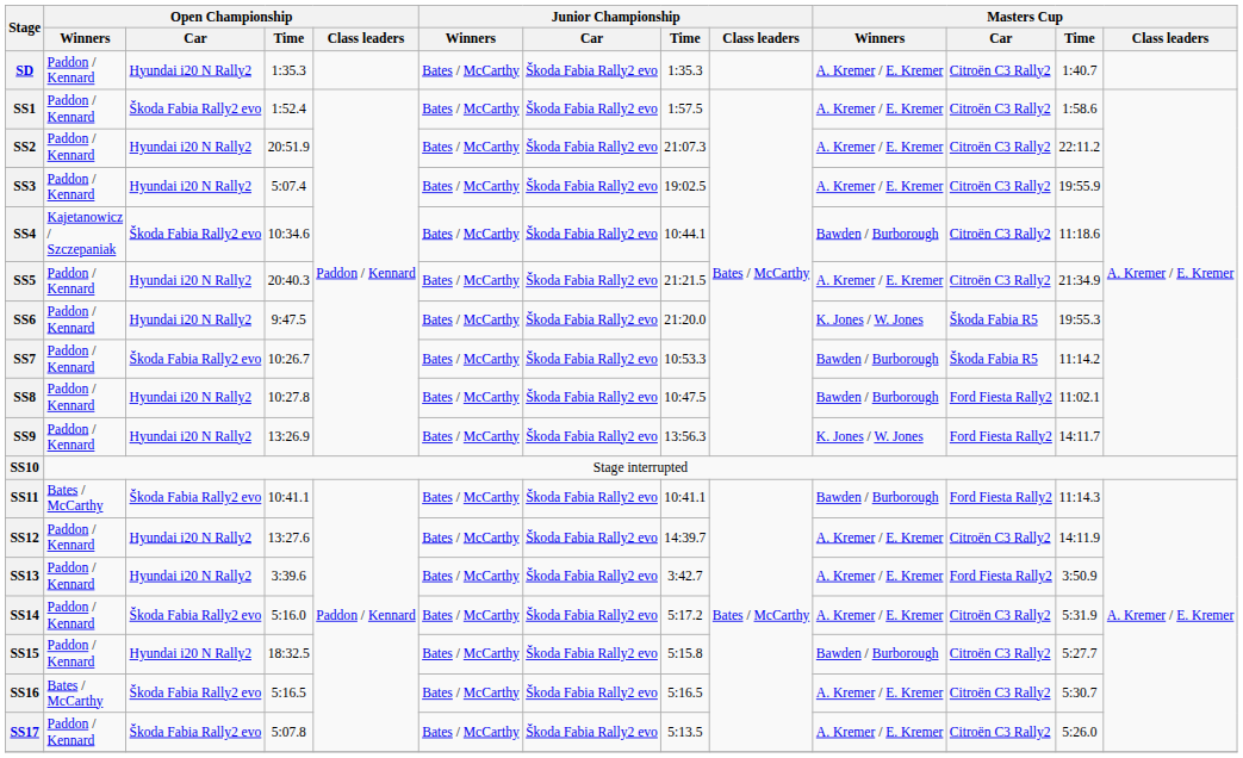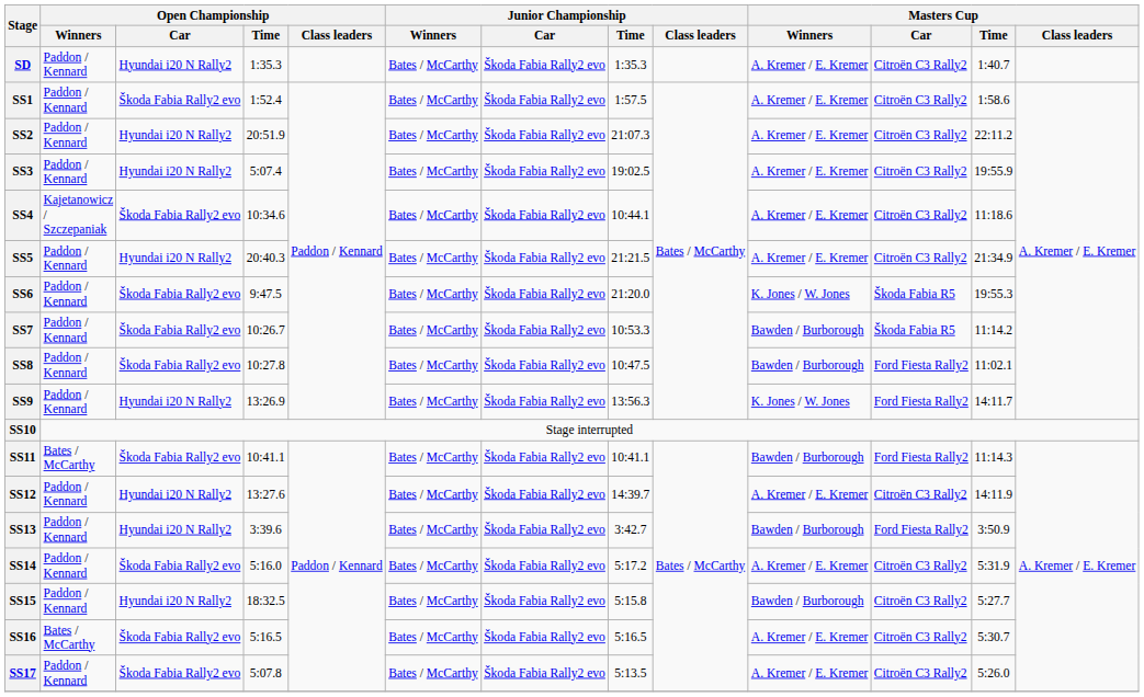 <table class="wikitable" style="font-size:85%">
 <tr>
 <th rowspan="2">Stage</th>
 <th colspan="4">Open Championship</th>
 <th colspan="4">Junior Championship</th>
 <th colspan="4">Masters Cup</th>
 </tr>
 <tr>
 <th>Winners</th>
 <th>Car</th>
 <th>Time</th>
 <th>Class leaders</th>
 <th>Winners</th>
 <th>Car</th>
 <th>Time</th>
 <th>Class leaders</th>
 <th>Winners</th>
 <th>Car</th>
 <th>Time</th>
 <th>Class leaders</th>
 </tr>
 <tr>
 <th><a href='#'>SD</a></th>
 <td><a href='#'>Paddon</a> / <a href='#'>Kennard</a></td>
 <td><a href='#'>Hyundai i20 N Rally2</a></td>
 <td align="center">1:35.3</td>
 <td></td>
 <td nowrap><a href='#'>Bates</a> / <a href='#'>McCarthy</a></td>
 <td nowrap><a href='#'>Škoda Fabia Rally2 evo</a></td>
 <td align="center">1:35.3</td>
 <td></td>
 <td nowrap><a href='#'>A. Kremer</a> / <a href='#'>E. Kremer</a></td>
 <td nowrap><a href='#'>Citroën C3 Rally2</a></td>
 <td align="center">1:40.7</td>
 <td></td>
 </tr>
 <tr>
 <th>SS1</th>
 <td><a href='#'>Paddon</a> / <a href='#'>Kennard</a></td>
 <td nowrap><a href='#'>Škoda Fabia Rally2 evo</a></td>
 <td align="center">1:52.4</td>
 <td rowspan="9" nowrap><a href='#'>Paddon</a> / <a href='#'>Kennard</a></td>
 <td><a href='#'>Bates</a> / <a href='#'>McCarthy</a></td>
 <td><a href='#'>Škoda Fabia Rally2 evo</a></td>
 <td align="center">1:57.5</td>
 <td rowspan="9" nowrap><a href='#'>Bates</a> / <a href='#'>McCarthy</a></td>
 <td><a href='#'>A. Kremer</a> / <a href='#'>E. Kremer</a></td>
 <td><a href='#'>Citroën C3 Rally2</a></td>
 <td align="center">1:58.6</td>
 <td rowspan="9" nowrap><a href='#'>A. Kremer</a> / <a href='#'>E. Kremer</a></td>
 </tr>
 <tr>
 <th>SS2</th>
 <td><a href='#'>Paddon</a> / <a href='#'>Kennard</a></td>
 <td><a href='#'>Hyundai i20 N Rally2</a></td>
 <td align="center">20:51.9</td>
 <td><a href='#'>Bates</a> / <a href='#'>McCarthy</a></td>
 <td><a href='#'>Škoda Fabia Rally2 evo</a></td>
 <td align="center">21:07.3</td>
 <td><a href='#'>A. Kremer</a> / <a href='#'>E. Kremer</a></td>
 <td><a href='#'>Citroën C3 Rally2</a></td>
 <td align="center">22:11.2</td>
 </tr>
 <tr>
 <th>SS3</th>
 <td><a href='#'>Paddon</a> / <a href='#'>Kennard</a></td>
 <td><a href='#'>Hyundai i20 N Rally2</a></td>
 <td align="center">5:07.4</td>
 <td><a href='#'>Bates</a> / <a href='#'>McCarthy</a></td>
 <td><a href='#'>Škoda Fabia Rally2 evo</a></td>
 <td align="center">19:02.5</td>
 <td><a href='#'>A. Kremer</a> / <a href='#'>E. Kremer</a></td>
 <td><a href='#'>Citroën C3 Rally2</a></td>
 <td align="center">19:55.9</td>
 </tr>
 <tr>
 <th>SS4</th>
 <td><a href='#'>Kajetanowicz</a> / <a href='#'>Szczepaniak</a></td>
 <td><a href='#'>Škoda Fabia Rally2 evo</a></td>
 <td align="center">10:34.6</td>
 <td><a href='#'>Bates</a> / <a href='#'>McCarthy</a></td>
 <td><a href='#'>Škoda Fabia Rally2 evo</a></td>
 <td align="center">10:44.1</td>
-<td><a href='#'>Bawden</a> / <a href='#'>Burborough</a></td>
+<td><a href='#'>A. Kremer</a> / <a href='#'>E. Kremer</a></td>
 <td><a href='#'>Citroën C3 Rally2</a></td>
 <td align="center">11:18.6</td>
 </tr>
 <tr>
 <th>SS5</th>
 <td><a href='#'>Paddon</a> / <a href='#'>Kennard</a></td>
 <td><a href='#'>Hyundai i20 N Rally2</a></td>
 <td align="center">20:40.3</td>
 <td><a href='#'>Bates</a> / <a href='#'>McCarthy</a></td>
 <td><a href='#'>Škoda Fabia Rally2 evo</a></td>
 <td align="center">21:21.5</td>
 <td><a href='#'>A. Kremer</a> / <a href='#'>E. Kremer</a></td>
 <td><a href='#'>Citroën C3 Rally2</a></td>
 <td align="center">21:34.9</td>
 </tr>
 <tr>
 <th>SS6</th>
 <td><a href='#'>Paddon</a> / <a href='#'>Kennard</a></td>
-<td><a href='#'>Hyundai i20 N Rally2</a></td>
+<td><a href='#'>Škoda Fabia Rally2 evo</a></td>
 <td align="center">9:47.5</td>
 <td><a href='#'>Bates</a> / <a href='#'>McCarthy</a></td>
 <td><a href='#'>Škoda Fabia Rally2 evo</a></td>
 <td align="center">21:20.0</td>
 <td><a href='#'>K. Jones</a> / <a href='#'>W. Jones</a></td>
 <td><a href='#'>Škoda Fabia R5</a></td>
 <td align="center">19:55.3</td>
 </tr>
 <tr>
 <th>SS7</th>
 <td><a href='#'>Paddon</a> / <a href='#'>Kennard</a></td>
 <td nowrap><a href='#'>Škoda Fabia Rally2 evo</a></td>
 <td align="center">10:26.7</td>
 <td><a href='#'>Bates</a> / <a href='#'>McCarthy</a></td>
 <td><a href='#'>Škoda Fabia Rally2 evo</a></td>
 <td align="center">10:53.3</td>
 <td><a href='#'>Bawden</a> / <a href='#'>Burborough</a></td>
 <td><a href='#'>Škoda Fabia R5</a></td>
 <td align="center">11:14.2</td>
 </tr>
 <tr>
 <th>SS8</th>
 <td><a href='#'>Paddon</a> / <a href='#'>Kennard</a></td>
-<td><a href='#'>Hyundai i20 N Rally2</a></td>
+<td><a href='#'>Škoda Fabia Rally2 evo</a></td>
 <td align="center">10:27.8</td>
 <td><a href='#'>Bates</a> / <a href='#'>McCarthy</a></td>
 <td><a href='#'>Škoda Fabia Rally2 evo</a></td>
 <td align="center">10:47.5</td>
 <td><a href='#'>Bawden</a> / <a href='#'>Burborough</a></td>
 <td nowrap><a href='#'>Ford Fiesta Rally2</a></td>
 <td align="center">11:02.1</td>
 </tr>
 <tr>
 <th>SS9</th>
 <td><a href='#'>Paddon</a> / <a href='#'>Kennard</a></td>
 <td><a href='#'>Hyundai i20 N Rally2</a></td>
 <td align="center">13:26.9</td>
 <td><a href='#'>Bates</a> / <a href='#'>McCarthy</a></td>
 <td><a href='#'>Škoda Fabia Rally2 evo</a></td>
 <td align="center">13:56.3</td>
 <td><a href='#'>K. Jones</a> / <a href='#'>W. Jones</a></td>
 <td><a href='#'>Ford Fiesta Rally2</a></td>
 <td align="center">14:11.7</td>
 </tr>
 <tr>
 <th>SS10</th>
 <td colspan="12" align="center">Stage interrupted</td>
 </tr>
 <tr>
 <th>SS11</th>
 <td><a href='#'>Bates</a> / <a href='#'>McCarthy</a></td>
 <td><a href='#'>Škoda Fabia Rally2 evo</a></td>
 <td align="center">10:41.1</td>
 <td rowspan=7><a href='#'>Paddon</a> / <a href='#'>Kennard</a></td>
 <td><a href='#'>Bates</a> / <a href='#'>McCarthy</a></td>
 <td><a href='#'>Škoda Fabia Rally2 evo</a></td>
 <td align="center">10:41.1</td>
 <td rowspan=7><a href='#'>Bates</a> / <a href='#'>McCarthy</a></td>
 <td><a href='#'>Bawden</a> / <a href='#'>Burborough</a></td>
 <td><a href='#'>Ford Fiesta Rally2</a></td>
 <td align="center">11:14.3</td>
 <td rowspan="7"><a href='#'>A. Kremer</a> / <a href='#'>E. Kremer</a></td>
 </tr>
 <tr>
 <th>SS12</th>
 <td><a href='#'>Paddon</a> / <a href='#'>Kennard</a></td>
 <td><a href='#'>Hyundai i20 N Rally2</a></td>
 <td align="center">13:27.6</td>
 <td><a href='#'>Bates</a> / <a href='#'>McCarthy</a></td>
 <td><a href='#'>Škoda Fabia Rally2 evo</a></td>
 <td align="center">14:39.7</td>
 <td><a href='#'>A. Kremer</a> / <a href='#'>E. Kremer</a></td>
 <td><a href='#'>Citroën C3 Rally2</a></td>
 <td align="center">14:11.9</td>
 </tr>
 <tr>
 <th>SS13</th>
 <td><a href='#'>Paddon</a> / <a href='#'>Kennard</a></td>
 <td><a href='#'>Hyundai i20 N Rally2</a></td>
 <td align="center">3:39.6</td>
 <td><a href='#'>Bates</a> / <a href='#'>McCarthy</a></td>
 <td><a href='#'>Škoda Fabia Rally2 evo</a></td>
 <td align="center">3:42.7</td>
-<td><a href='#'>A. Kremer</a> / <a href='#'>E. Kremer</a></td>
+<td><a href='#'>Bawden</a> / <a href='#'>Burborough</a></td>
 <td><a href='#'>Ford Fiesta Rally2</a></td>
 <td align="center">3:50.9</td>
 </tr>
 <tr>
 <th>SS14</th>
 <td><a href='#'>Paddon</a> / <a href='#'>Kennard</a></td>
 <td nowrap><a href='#'>Škoda Fabia Rally2 evo</a></td>
 <td align="center">5:16.0</td>
 <td><a href='#'>Bates</a> / <a href='#'>McCarthy</a></td>
 <td><a href='#'>Škoda Fabia Rally2 evo</a></td>
 <td align="center">5:17.2</td>
 <td><a href='#'>A. Kremer</a> / <a href='#'>E. Kremer</a></td>
 <td><a href='#'>Citroën C3 Rally2</a></td>
 <td align="center">5:31.9</td>
 </tr>
 <tr>
 <th>SS15</th>
 <td><a href='#'>Paddon</a> / <a href='#'>Kennard</a></td>
 <td><a href='#'>Hyundai i20 N Rally2</a></td>
 <td align="center">18:32.5</td>
 <td><a href='#'>Bates</a> / <a href='#'>McCarthy</a></td>
 <td><a href='#'>Škoda Fabia Rally2 evo</a></td>
 <td align="center">5:15.8</td>
 <td><a href='#'>Bawden</a> / <a href='#'>Burborough</a></td>
 <td><a href='#'>Citroën C3 Rally2</a></td>
 <td align="center">5:27.7</td>
 </tr>
 <tr>
 <th>SS16</th>
 <td><a href='#'>Bates</a> / <a href='#'>McCarthy</a></td>
 <td><a href='#'>Škoda Fabia Rally2 evo</a></td>
 <td align="center">5:16.5</td>
 <td><a href='#'>Bates</a> / <a href='#'>McCarthy</a></td>
 <td><a href='#'>Škoda Fabia Rally2 evo</a></td>
 <td align="center">5:16.5</td>
 <td><a href='#'>A. Kremer</a> / <a href='#'>E. Kremer</a></td>
 <td><a href='#'>Citroën C3 Rally2</a></td>
 <td align="center">5:30.7</td>
 </tr>
 <tr>
 <th><a href='#'>SS17</a></th>
 <td><a href='#'>Paddon</a> / <a href='#'>Kennard</a></td>
 <td><a href='#'>Škoda Fabia Rally2 evo</a></td>
 <td align="center">5:07.8</td>
 <td><a href='#'>Bates</a> / <a href='#'>McCarthy</a></td>
 <td><a href='#'>Škoda Fabia Rally2 evo</a></td>
 <td align="center">5:13.5</td>
 <td><a href='#'>A. Kremer</a> / <a href='#'>E. Kremer</a></td>
 <td><a href='#'>Citroën C3 Rally2</a></td>
 <td align="center">5:26.0</td>
 </tr>
 <tr>
 </tr>
 </table>
